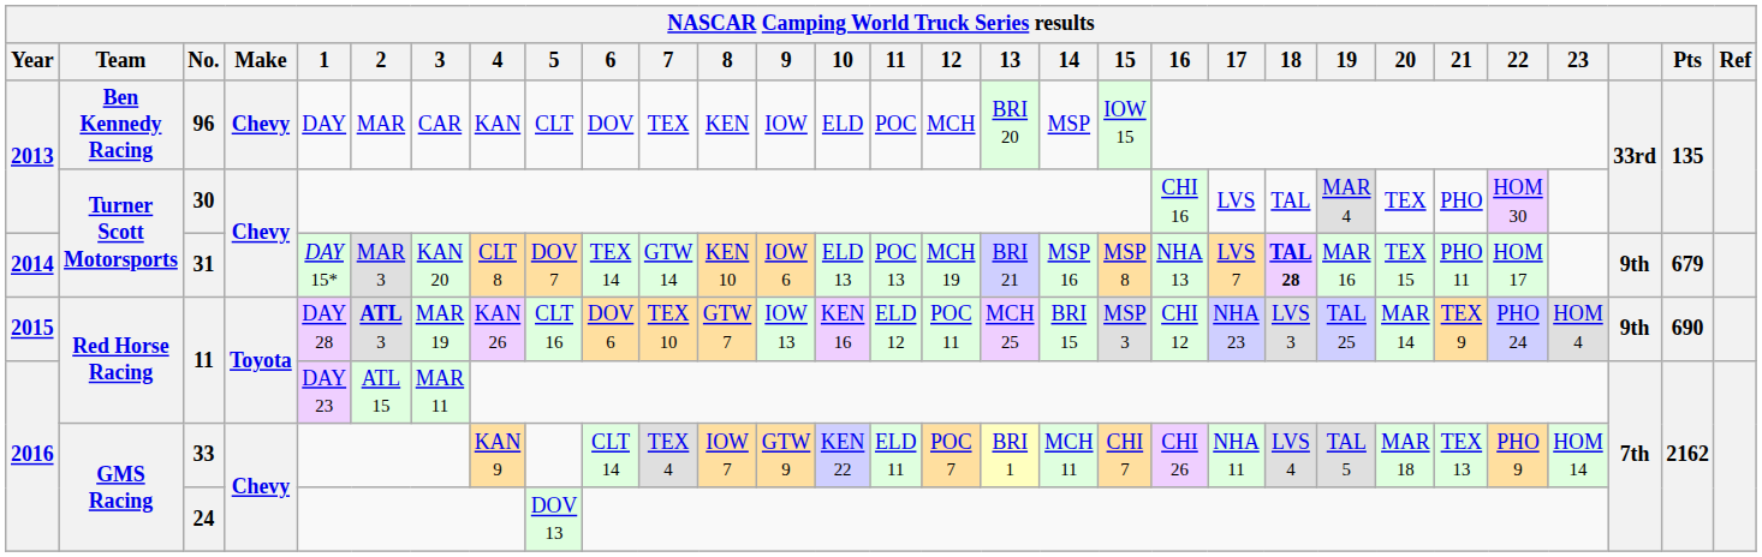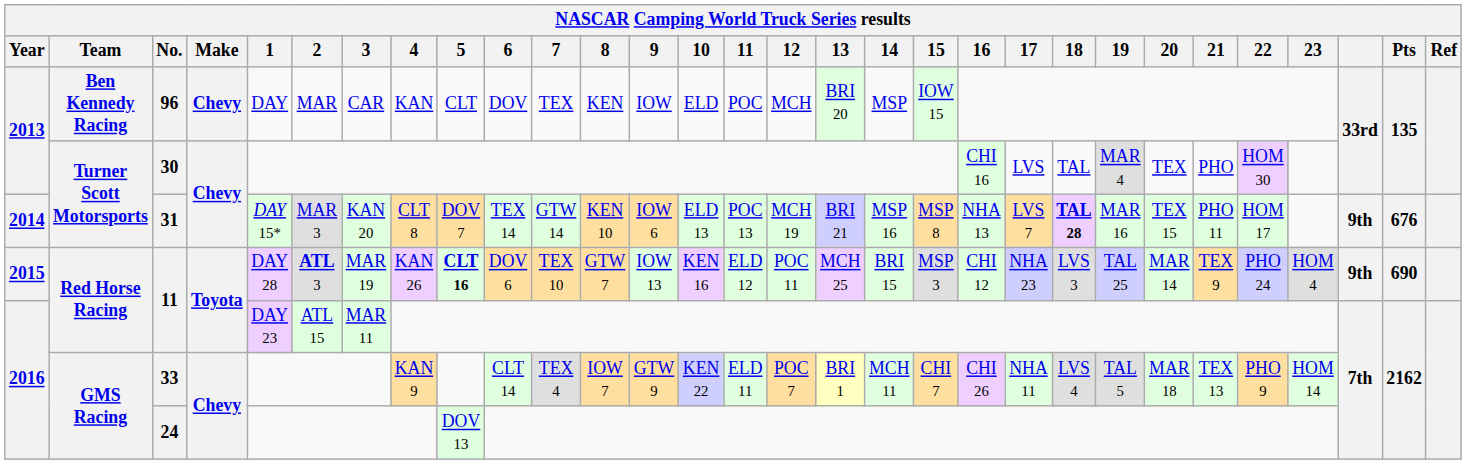 <table class="wikitable" style="text-align:center; font-size:75%">
 <tr>
 <th colspan="45"><a href='#'>NASCAR</a> <a href='#'>Camping World Truck Series</a> results</th>
 </tr>
 <tr>
 <th>Year</th>
 <th>Team</th>
 <th>No.</th>
 <th>Make</th>
 <th>1</th>
 <th>2</th>
 <th>3</th>
 <th>4</th>
 <th>5</th>
 <th>6</th>
 <th>7</th>
 <th>8</th>
 <th>9</th>
 <th>10</th>
 <th>11</th>
 <th>12</th>
 <th>13</th>
 <th>14</th>
 <th>15</th>
 <th>16</th>
 <th>17</th>
 <th>18</th>
 <th>19</th>
 <th>20</th>
 <th>21</th>
 <th>22</th>
 <th>23</th>
 <th></th>
 <th>Pts</th>
 <th>Ref</th>
 </tr>
 <tr>
 <th rowspan="2"><a href='#'>2013</a></th>
 <th><a href='#'>Ben Kennedy Racing</a></th>
 <th>96</th>
 <th><a href='#'>Chevy</a></th>
 <td><a href='#'>DAY</a></td>
 <td><a href='#'>MAR</a></td>
 <td><a href='#'>CAR</a></td>
 <td><a href='#'>KAN</a></td>
 <td><a href='#'>CLT</a></td>
 <td><a href='#'>DOV</a></td>
 <td><a href='#'>TEX</a></td>
 <td><a href='#'>KEN</a></td>
 <td><a href='#'>IOW</a></td>
 <td><a href='#'>ELD</a></td>
 <td><a href='#'>POC</a></td>
 <td><a href='#'>MCH</a></td>
 <td style="background:#DFFFDF;"><a href='#'>BRI</a><br><small>20</small></td>
 <td><a href='#'>MSP</a></td>
 <td style="background:#DFFFDF;"><a href='#'>IOW</a><br><small>15</small></td>
 <td colspan="8"></td>
 <th rowspan="2">33rd</th>
 <th rowspan="2">135</th>
 <th rowspan="2"></th>
 </tr>
 <tr>
 <th rowspan="2"><a href='#'>Turner Scott Motorsports</a></th>
 <th>30</th>
 <th rowspan="2"><a href='#'>Chevy</a></th>
 <td colspan="15"></td>
 <td style="background:#DFFFDF;"><a href='#'>CHI</a><br><small>16</small></td>
 <td><a href='#'>LVS</a></td>
 <td><a href='#'>TAL</a></td>
 <td style="background:#DFDFDF;"><a href='#'>MAR</a><br><small>4</small></td>
 <td><a href='#'>TEX</a></td>
 <td><a href='#'>PHO</a></td>
 <td style="background:#EFCFFF;"><a href='#'>HOM</a><br><small>30</small></td>
 <td></td>
 </tr>
 <tr>
 <th><a href='#'>2014</a></th>
 <th>31</th>
 <td style="background:#DFFFDF;"><em><a href='#'>DAY</a></em><br><small>15*</small></td>
 <td style="background:#DFDFDF;"><a href='#'>MAR</a><br><small>3</small></td>
 <td style="background:#DFFFDF;"><a href='#'>KAN</a><br><small>20</small></td>
 <td style="background:#FFDF9F;"><a href='#'>CLT</a><br><small>8</small></td>
 <td style="background:#FFDF9F;"><a href='#'>DOV</a><br><small>7</small></td>
 <td style="background:#DFFFDF;"><a href='#'>TEX</a><br><small>14</small></td>
 <td style="background:#DFFFDF;"><a href='#'>GTW</a><br><small>14</small></td>
 <td style="background:#FFDF9F;"><a href='#'>KEN</a><br><small>10</small></td>
 <td style="background:#FFDF9F;"><a href='#'>IOW</a><br><small>6</small></td>
 <td style="background:#DFFFDF;"><a href='#'>ELD</a><br><small>13</small></td>
 <td style="background:#DFFFDF;"><a href='#'>POC</a><br><small>13</small></td>
 <td style="background:#DFFFDF;"><a href='#'>MCH</a><br><small>19</small></td>
 <td style="background:#CFCFFF;"><a href='#'>BRI</a><br><small>21</small></td>
 <td style="background:#DFFFDF;"><a href='#'>MSP</a><br><small>16</small></td>
 <td style="background:#FFDF9F;"><a href='#'>MSP</a><br><small>8</small></td>
 <td style="background:#DFFFDF;"><a href='#'>NHA</a><br><small>13</small></td>
 <td style="background:#FFDF9F;"><a href='#'>LVS</a><br><small>7</small></td>
 <td style="background:#EFCFFF;"><strong><a href='#'>TAL</a><br><small>28</small></strong></td>
 <td style="background:#DFFFDF;"><a href='#'>MAR</a><br><small>16</small></td>
 <td style="background:#DFFFDF;"><a href='#'>TEX</a><br><small>15</small></td>
 <td style="background:#DFFFDF;"><a href='#'>PHO</a><br><small>11</small></td>
 <td style="background:#DFFFDF;"><a href='#'>HOM</a><br><small>17</small></td>
 <td></td>
 <th>9th</th>
-<th>679</th>
+<th>676</th>
 <th></th>
 </tr>
 <tr>
 <th><a href='#'>2015</a></th>
 <th rowspan="2"><a href='#'>Red Horse Racing</a></th>
 <th rowspan="2">11</th>
 <th rowspan="2"><a href='#'>Toyota</a></th>
 <td style="background:#EFCFFF;"><a href='#'>DAY</a><br><small>28</small></td>
 <td style="background:#DFDFDF;"><strong><a href='#'>ATL</a></strong><br><small>3</small></td>
 <td style="background:#DFFFDF;"><a href='#'>MAR</a><br><small>19</small></td>
 <td style="background:#EFCFFF;"><a href='#'>KAN</a><br><small>26</small></td>
-<td style="background:#DFFFDF;"><a href='#'>CLT</a><br><small>16</small></td>
+<td style="background:#DFFFDF;"><strong><a href='#'>CLT</a><br><small>16</small></strong></td>
 <td style="background:#FFDF9F;"><a href='#'>DOV</a><br><small>6</small></td>
 <td style="background:#FFDF9F;"><a href='#'>TEX</a><br><small>10</small></td>
 <td style="background:#FFDF9F;"><a href='#'>GTW</a><br><small>7</small></td>
 <td style="background:#DFFFDF;"><a href='#'>IOW</a><br><small>13</small></td>
 <td style="background:#EFCFFF;"><a href='#'>KEN</a><br><small>16</small></td>
 <td style="background:#DFFFDF;"><a href='#'>ELD</a><br><small>12</small></td>
 <td style="background:#DFFFDF;"><a href='#'>POC</a><br><small>11</small></td>
 <td style="background:#EFCFFF;"><a href='#'>MCH</a><br><small>25</small></td>
 <td style="background:#DFFFDF;"><a href='#'>BRI</a><br><small>15</small></td>
 <td style="background:#DFDFDF;"><a href='#'>MSP</a><br><small>3</small></td>
 <td style="background:#DFFFDF;"><a href='#'>CHI</a><br><small>12</small></td>
 <td style="background:#CFCFFF;"><a href='#'>NHA</a><br><small>23</small></td>
 <td style="background:#DFDFDF;"><a href='#'>LVS</a><br><small>3</small></td>
 <td style="background:#CFCFFF;"><a href='#'>TAL</a><br><small>25</small></td>
 <td style="background:#DFFFDF;"><a href='#'>MAR</a><br><small>14</small></td>
 <td style="background:#FFDF9F;"><a href='#'>TEX</a><br><small>9</small></td>
 <td style="background:#CFCFFF;"><a href='#'>PHO</a><br><small>24</small></td>
 <td style="background:#DFDFDF;"><a href='#'>HOM</a><br><small>4</small></td>
 <th>9th</th>
 <th>690</th>
 <th></th>
 </tr>
 <tr>
 <th rowspan="3"><a href='#'>2016</a></th>
 <td style="background:#EFCFFF;"><a href='#'>DAY</a><br><small>23</small></td>
 <td style="background:#DFFFDF;"><a href='#'>ATL</a><br><small>15</small></td>
 <td style="background:#DFFFDF;"><a href='#'>MAR</a><br><small>11</small></td>
 <td colspan="20"></td>
 <th rowspan="3">7th</th>
 <th rowspan="3">2162</th>
 <th rowspan="3"></th>
 </tr>
 <tr>
 <th rowspan="2"><a href='#'>GMS Racing</a></th>
 <th>33</th>
 <th rowspan="2"><a href='#'>Chevy</a></th>
 <td colspan="3"></td>
 <td style="background:#FFDF9F;"><a href='#'>KAN</a><br><small>9</small></td>
 <td></td>
 <td style="background:#DFFFDF;"><a href='#'>CLT</a><br><small>14</small></td>
 <td style="background:#DFDFDF;"><a href='#'>TEX</a><br><small>4</small></td>
 <td style="background:#FFDF9F;"><a href='#'>IOW</a><br><small>7</small></td>
 <td style="background:#FFDF9F;"><a href='#'>GTW</a><br><small>9</small></td>
 <td style="background:#CFCFFF;"><a href='#'>KEN</a><br><small>22</small></td>
 <td style="background:#DFFFDF;"><a href='#'>ELD</a><br><small>11</small></td>
 <td style="background:#FFDF9F;"><a href='#'>POC</a><br><small>7</small></td>
 <td style="background:#FFFFBF;"><a href='#'>BRI</a><br><small>1</small></td>
 <td style="background:#DFFFDF;"><a href='#'>MCH</a><br><small>11</small></td>
 <td style="background:#FFDF9F;"><a href='#'>CHI</a><br><small>7</small></td>
 <td style="background:#EFCFFF;"><a href='#'>CHI</a><br><small>26</small></td>
 <td style="background:#DFFFDF;"><a href='#'>NHA</a><br><small>11</small></td>
 <td style="background:#DFDFDF;"><a href='#'>LVS</a><br><small>4</small></td>
 <td style="background:#DFDFDF;"><a href='#'>TAL</a><br><small>5</small></td>
 <td style="background:#DFFFDF;"><a href='#'>MAR</a><br><small>18</small></td>
 <td style="background:#DFFFDF;"><a href='#'>TEX</a><br><small>13</small></td>
 <td style="background:#FFDF9F;"><a href='#'>PHO</a><br><small>9</small></td>
 <td style="background:#DFFFDF;"><a href='#'>HOM</a><br><small>14</small></td>
 </tr>
 <tr>
 <th>24</th>
 <td colspan="4"></td>
 <td style="background:#DFFFDF;"><a href='#'>DOV</a><br><small>13</small></td>
 <td colspan="18"></td>
 </tr>
 </table>
